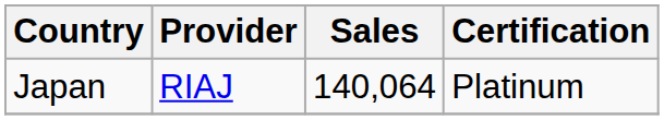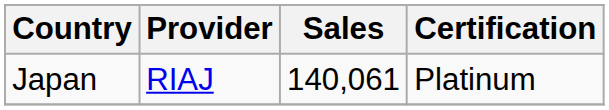 <table class="wikitable" border="1">
 <tr>
 <th>Country</th>
 <th>Provider</th>
 <th>Sales</th>
 <th>Certification</th>
 </tr>
 <tr>
 <td>Japan</td>
 <td><a href='#'>RIAJ</a></td>
-<td>140,064</td>
+<td>140,061</td>
 <td>Platinum</td>
 </tr>
 <tr>
 </tr>
 </table>
